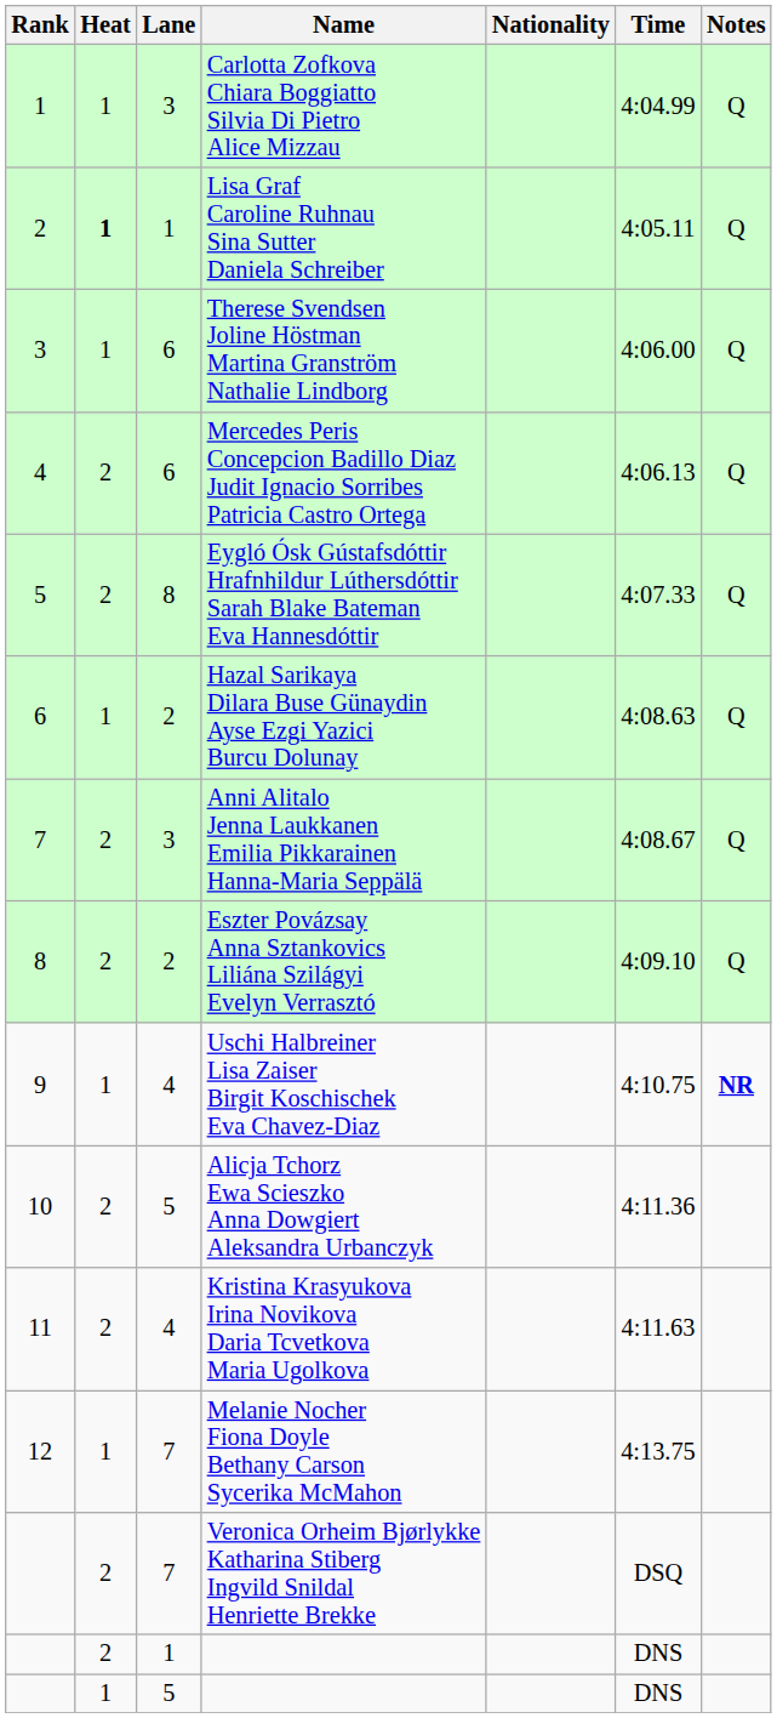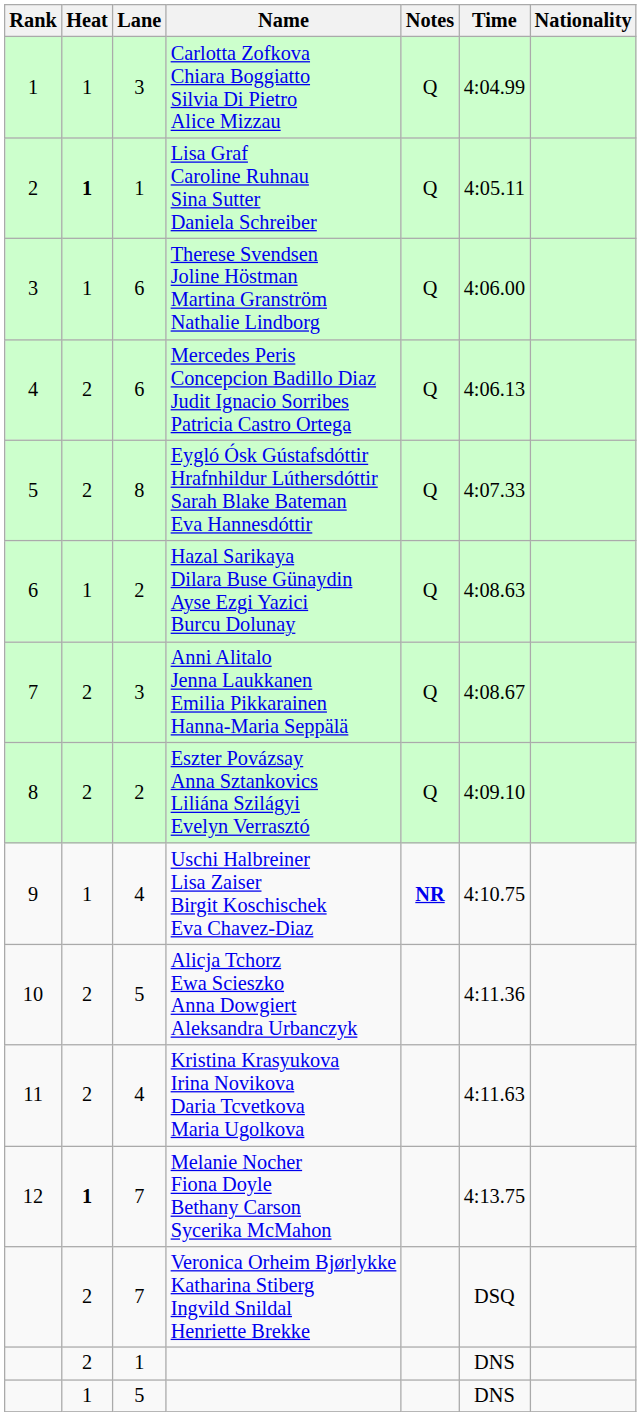 <table class="wikitable sortable" style="text-align:center">
 <tr>
 <th>Rank</th>
 <th>Heat</th>
 <th>Lane</th>
 <th>Name</th>
+<th>Notes</th>
+<th>Time</th>
 <th>Nationality</th>
-<th>Time</th>
-<th>Notes</th>
 </tr>
 <tr bgcolor=ccffcc>
 <td>1</td>
 <td>1</td>
 <td>3</td>
 <td align=left><a href='#'>Carlotta Zofkova</a><br><a href='#'>Chiara Boggiatto</a><br><a href='#'>Silvia Di Pietro</a><br><a href='#'>Alice Mizzau</a></td>
+<td>Q</td>
+<td>4:04.99</td>
 <td align=left></td>
-<td>4:04.99</td>
-<td>Q</td>
 </tr>
 <tr bgcolor=ccffcc>
 <td>2</td>
 <td><strong>1</strong></td>
 <td>1</td>
 <td align=left><a href='#'>Lisa Graf</a><br><a href='#'>Caroline Ruhnau</a><br><a href='#'>Sina Sutter</a><br><a href='#'>Daniela Schreiber</a></td>
+<td>Q</td>
+<td>4:05.11</td>
 <td align=left></td>
-<td>4:05.11</td>
-<td>Q</td>
 </tr>
 <tr bgcolor=ccffcc>
 <td>3</td>
 <td>1</td>
 <td>6</td>
 <td align=left><a href='#'>Therese Svendsen</a><br><a href='#'>Joline Höstman</a><br><a href='#'>Martina Granström</a><br><a href='#'>Nathalie Lindborg</a></td>
+<td>Q</td>
+<td>4:06.00</td>
 <td align=left></td>
-<td>4:06.00</td>
-<td>Q</td>
 </tr>
 <tr bgcolor=ccffcc>
 <td>4</td>
 <td>2</td>
 <td>6</td>
 <td align=left><a href='#'>Mercedes Peris</a><br><a href='#'>Concepcion Badillo Diaz</a><br><a href='#'>Judit Ignacio Sorribes</a><br><a href='#'>Patricia Castro Ortega</a></td>
+<td>Q</td>
+<td>4:06.13</td>
 <td align=left></td>
-<td>4:06.13</td>
-<td>Q</td>
 </tr>
 <tr bgcolor=ccffcc>
 <td>5</td>
 <td>2</td>
 <td>8</td>
 <td align=left><a href='#'>Eygló Ósk Gústafsdóttir</a><br><a href='#'>Hrafnhildur Lúthersdóttir</a><br><a href='#'>Sarah Blake Bateman</a><br><a href='#'>Eva Hannesdóttir</a></td>
+<td>Q</td>
+<td>4:07.33</td>
 <td align=left></td>
-<td>4:07.33</td>
-<td>Q</td>
 </tr>
 <tr bgcolor=ccffcc>
 <td>6</td>
 <td>1</td>
 <td>2</td>
 <td align=left><a href='#'>Hazal Sarikaya</a><br><a href='#'>Dilara Buse Günaydin</a><br><a href='#'>Ayse Ezgi Yazici</a><br><a href='#'>Burcu Dolunay</a></td>
+<td>Q</td>
+<td>4:08.63</td>
 <td align=left></td>
-<td>4:08.63</td>
-<td>Q</td>
 </tr>
 <tr bgcolor=ccffcc>
 <td>7</td>
 <td>2</td>
 <td>3</td>
 <td align=left><a href='#'>Anni Alitalo</a><br><a href='#'>Jenna Laukkanen</a><br><a href='#'>Emilia Pikkarainen</a><br><a href='#'>Hanna-Maria Seppälä</a></td>
+<td>Q</td>
+<td>4:08.67</td>
 <td align=left></td>
-<td>4:08.67</td>
-<td>Q</td>
 </tr>
 <tr bgcolor=ccffcc>
 <td>8</td>
 <td>2</td>
 <td>2</td>
 <td align=left><a href='#'>Eszter Povázsay</a><br><a href='#'>Anna Sztankovics</a><br><a href='#'>Liliána Szilágyi</a><br><a href='#'>Evelyn Verrasztó</a></td>
+<td>Q</td>
+<td>4:09.10</td>
 <td align=left></td>
-<td>4:09.10</td>
-<td>Q</td>
 </tr>
 <tr>
 <td>9</td>
 <td>1</td>
 <td>4</td>
 <td align=left><a href='#'>Uschi Halbreiner</a><br><a href='#'>Lisa Zaiser</a><br><a href='#'>Birgit Koschischek</a><br><a href='#'>Eva Chavez-Diaz</a></td>
+<td><strong><a href='#'>NR</a></strong></td>
+<td>4:10.75</td>
 <td align=left></td>
-<td>4:10.75</td>
-<td><strong><a href='#'>NR</a></strong></td>
 </tr>
 <tr>
 <td>10</td>
 <td>2</td>
 <td>5</td>
 <td align=left><a href='#'>Alicja Tchorz</a><br><a href='#'>Ewa Scieszko</a><br><a href='#'>Anna Dowgiert</a><br><a href='#'>Aleksandra Urbanczyk</a></td>
+<td></td>
+<td>4:11.36</td>
 <td align=left></td>
-<td>4:11.36</td>
-<td></td>
 </tr>
 <tr>
 <td>11</td>
 <td>2</td>
 <td>4</td>
 <td align=left><a href='#'>Kristina Krasyukova</a><br><a href='#'>Irina Novikova</a><br><a href='#'>Daria Tcvetkova</a><br><a href='#'>Maria Ugolkova</a></td>
+<td></td>
+<td>4:11.63</td>
 <td align=left></td>
-<td>4:11.63</td>
-<td></td>
 </tr>
 <tr>
 <td>12</td>
-<td>1</td>
+<td><strong>1</strong></td>
 <td>7</td>
 <td align=left><a href='#'>Melanie Nocher</a><br><a href='#'>Fiona Doyle</a><br><a href='#'>Bethany Carson</a><br><a href='#'>Sycerika McMahon</a></td>
+<td></td>
+<td>4:13.75</td>
 <td align=left></td>
-<td>4:13.75</td>
-<td></td>
 </tr>
 <tr>
 <td></td>
 <td>2</td>
 <td>7</td>
 <td align=left><a href='#'>Veronica Orheim Bjørlykke</a><br><a href='#'>Katharina Stiberg</a><br><a href='#'>Ingvild Snildal</a><br><a href='#'>Henriette Brekke</a></td>
+<td></td>
+<td>DSQ</td>
 <td align=left></td>
-<td>DSQ</td>
-<td></td>
 </tr>
 <tr>
 <td></td>
 <td>2</td>
 <td>1</td>
 <td align=left></td>
+<td></td>
+<td>DNS</td>
 <td align=left></td>
-<td>DNS</td>
-<td></td>
 </tr>
 <tr>
 <td></td>
 <td>1</td>
 <td>5</td>
 <td align=left></td>
+<td></td>
+<td>DNS</td>
 <td align=left></td>
-<td>DNS</td>
-<td></td>
 </tr>
 </table>
